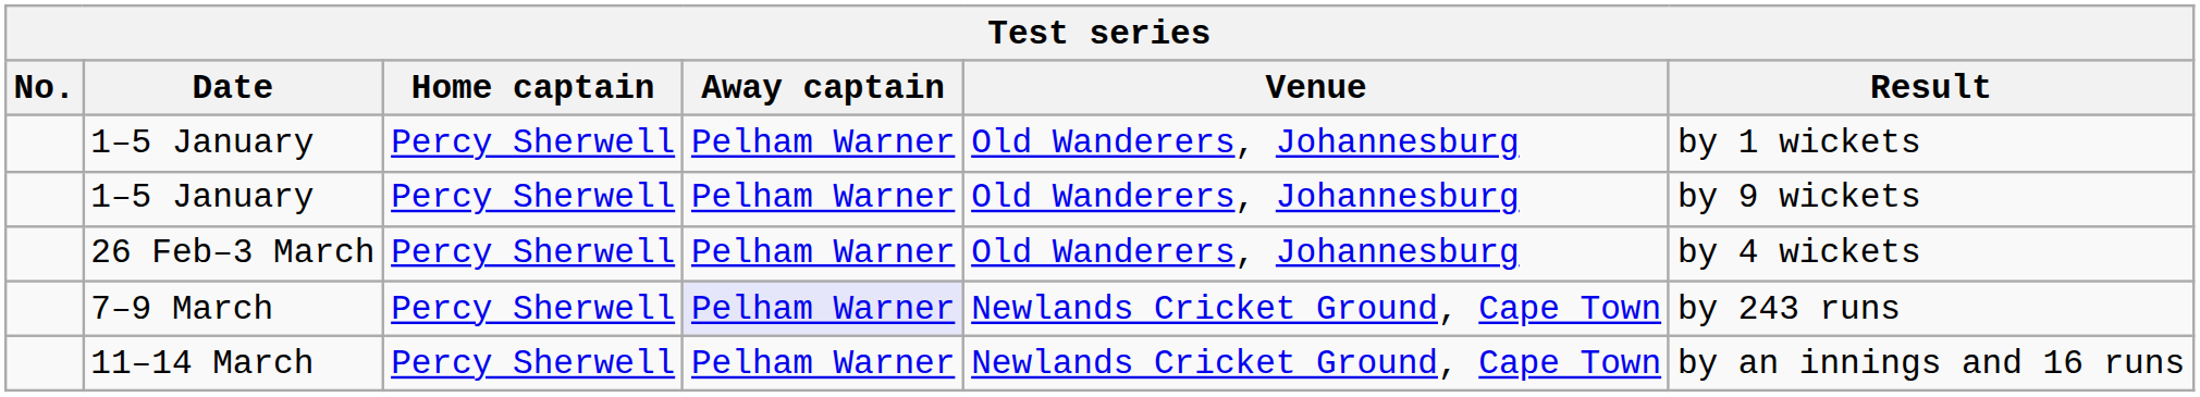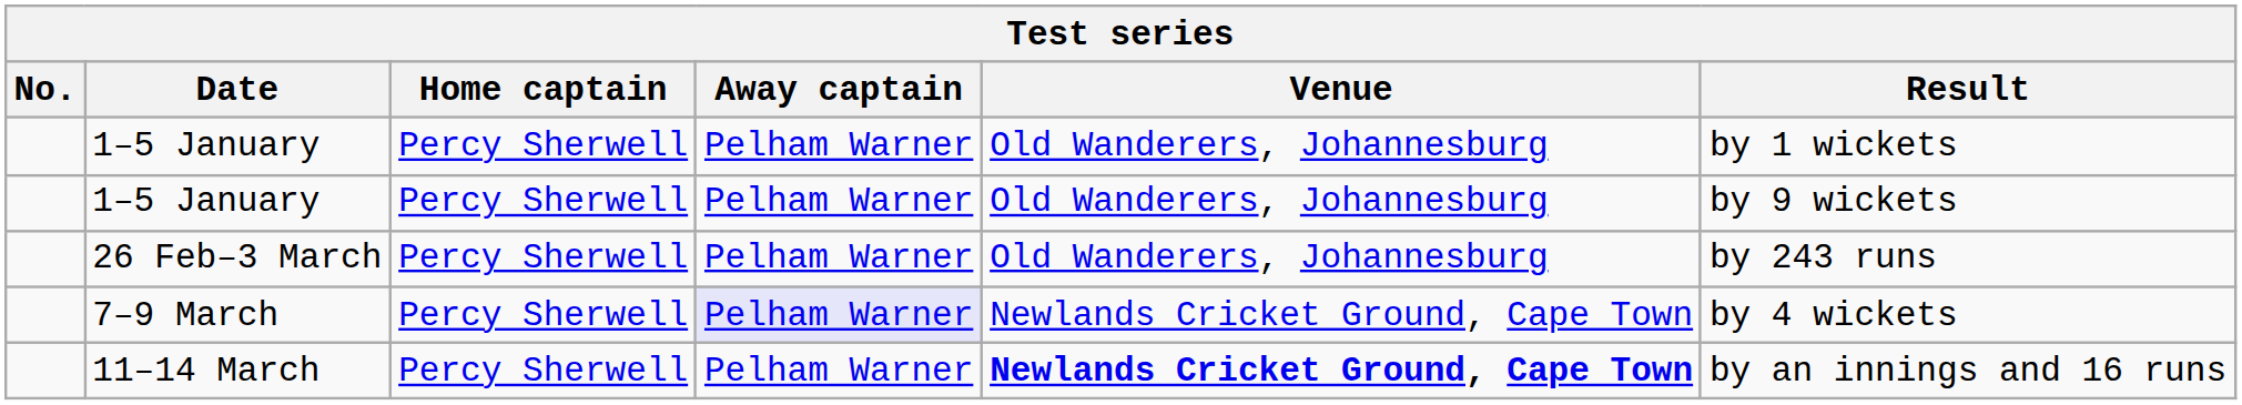 <table class="wikitable">
 <tr>
 <th colspan="9">Test series</th>
 </tr>
 <tr>
 <th>No.</th>
 <th>Date</th>
 <th>Home captain</th>
 <th>Away captain</th>
 <th>Venue</th>
 <th>Result</th>
 </tr>
 <tr>
 <td></td>
 <td>1–5 January</td>
 <td><a href='#'>Percy Sherwell</a></td>
 <td><a href='#'>Pelham Warner</a></td>
 <td><a href='#'>Old Wanderers</a>, <a href='#'>Johannesburg</a></td>
 <td> by 1 wickets</td>
 </tr>
 <tr>
 <td></td>
 <td>1–5 January</td>
 <td><a href='#'>Percy Sherwell</a></td>
 <td><a href='#'>Pelham Warner</a></td>
 <td><a href='#'>Old Wanderers</a>, <a href='#'>Johannesburg</a></td>
 <td> by 9 wickets</td>
 </tr>
 <tr>
 <td></td>
 <td>26 Feb–3 March</td>
 <td><a href='#'>Percy Sherwell</a></td>
 <td><a href='#'>Pelham Warner</a></td>
 <td><a href='#'>Old Wanderers</a>, <a href='#'>Johannesburg</a></td>
-<td> by 4 wickets</td>
+<td> by 243 runs</td>
 </tr>
 <tr>
 <td></td>
 <td>7–9 March</td>
 <td><a href='#'>Percy Sherwell</a></td>
 <td style="background: lavender;"><a href='#'>Pelham Warner</a></td>
 <td><a href='#'>Newlands Cricket Ground</a>, <a href='#'>Cape Town</a></td>
-<td> by 243 runs</td>
+<td> by 4 wickets</td>
 </tr>
 <tr>
 <td></td>
 <td>11–14 March</td>
 <td><a href='#'>Percy Sherwell</a></td>
 <td><a href='#'>Pelham Warner</a></td>
-<td><a href='#'>Newlands Cricket Ground</a>, <a href='#'>Cape Town</a></td>
+<td><strong><a href='#'>Newlands Cricket Ground</a>, <a href='#'>Cape Town</a></strong></td>
 <td> by an innings and 16 runs</td>
 </tr>
 </table>
